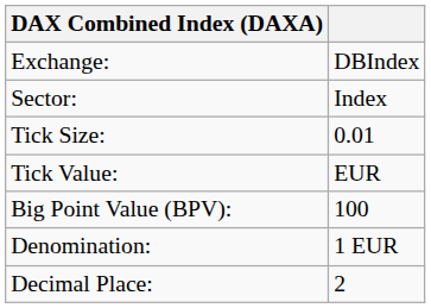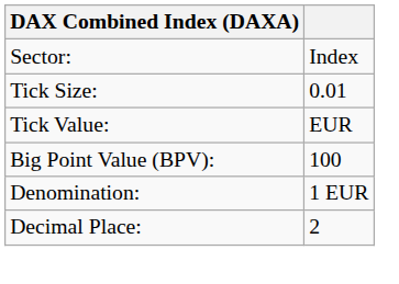 <table class="wikitable">
 <tr>
 <th>DAX Combined Index (DAXA)</th>
 <th></th>
-</tr>
-<tr>
-<td>Exchange:</td>
-<td>DBIndex</td>
 </tr>
 <tr>
 <td>Sector:</td>
 <td>Index</td>
 </tr>
 <tr>
 <td>Tick Size:</td>
 <td>0.01</td>
 </tr>
 <tr>
 <td>Tick Value:</td>
 <td>EUR</td>
 </tr>
 <tr>
 <td>Big Point Value (BPV):</td>
 <td>100</td>
 </tr>
 <tr>
 <td>Denomination:</td>
 <td>1 EUR</td>
 </tr>
 <tr>
 <td>Decimal Place:</td>
 <td>2</td>
 </tr>
 </table>
